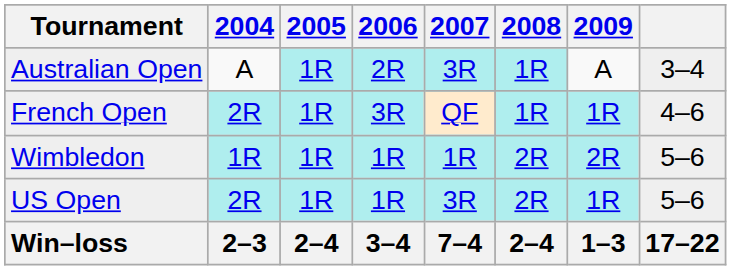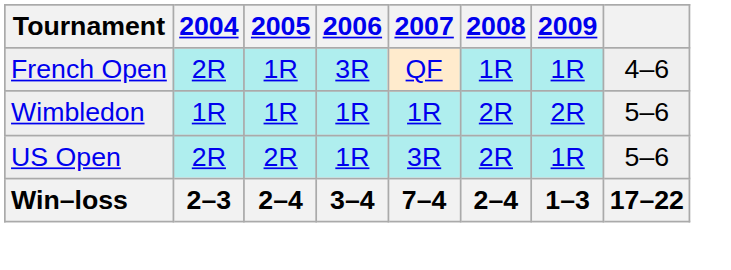 <table class="wikitable" style="font-size:97%">
 <tr>
 <th>Tournament</th>
 <th><a href='#'>2004</a></th>
 <th><a href='#'>2005</a></th>
 <th><a href='#'>2006</a></th>
 <th><a href='#'>2007</a></th>
 <th><a href='#'>2008</a></th>
 <th><a href='#'>2009</a></th>
 <th></th>
-</tr>
-<tr>
-<td style="background:#EFEFEF;"><a href='#'>Australian Open</a></td>
-<td align="center">A</td>
-<td align="center" style="background:#afeeee;"><a href='#'>1R</a></td>
-<td align="center" style="background:#afeeee;"><a href='#'>2R</a></td>
-<td align="center" style="background:#afeeee;"><a href='#'>3R</a></td>
-<td align="center" style="background:#afeeee;"><a href='#'>1R</a></td>
-<td align="center">A</td>
-<td align="center" style="background:#EFEFEF;">3–4</td>
 </tr>
 <tr>
 <td style="background:#EFEFEF;"><a href='#'>French Open</a></td>
 <td align="center" style="background:#afeeee;"><a href='#'>2R</a></td>
 <td align="center" style="background:#afeeee;"><a href='#'>1R</a></td>
 <td align="center" style="background:#afeeee;"><a href='#'>3R</a></td>
 <td align="center" style="background:#ffebcd;"><a href='#'>QF</a></td>
 <td align="center" style="background:#afeeee;"><a href='#'>1R</a></td>
 <td align="center" style="background:#afeeee;"><a href='#'>1R</a></td>
 <td align="center" style="background:#EFEFEF;">4–6</td>
 </tr>
 <tr>
 <td style="background:#EFEFEF;"><a href='#'>Wimbledon</a></td>
 <td align="center" style="background:#afeeee;"><a href='#'>1R</a></td>
 <td align="center" style="background:#afeeee;"><a href='#'>1R</a></td>
 <td align="center" style="background:#afeeee;"><a href='#'>1R</a></td>
 <td align="center" style="background:#afeeee;"><a href='#'>1R</a></td>
 <td align="center" style="background:#afeeee;"><a href='#'>2R</a></td>
 <td align="center" style="background:#afeeee;"><a href='#'>2R</a></td>
 <td align="center" style="background:#EFEFEF;">5–6</td>
 </tr>
 <tr>
 <td style="background:#EFEFEF;"><a href='#'>US Open</a></td>
 <td align="center" style="background:#afeeee;"><a href='#'>2R</a></td>
-<td align="center" style="background:#afeeee;"><a href='#'>1R</a></td>
+<td align="center" style="background:#afeeee;"><a href='#'>2R</a></td>
 <td align="center" style="background:#afeeee;"><a href='#'>1R</a></td>
 <td align="center" style="background:#afeeee;"><a href='#'>3R</a></td>
 <td align="center" style="background:#afeeee;"><a href='#'>2R</a></td>
 <td align="center" style="background:#afeeee;"><a href='#'>1R</a></td>
 <td align="center" style="background:#EFEFEF;">5–6</td>
 </tr>
 <tr>
 <th style=text-align:left>Win–loss</th>
 <th>2–3</th>
 <th>2–4</th>
 <th>3–4</th>
 <th>7–4</th>
 <th>2–4</th>
 <th>1–3</th>
 <th>17–22</th>
 </tr>
 </table>
